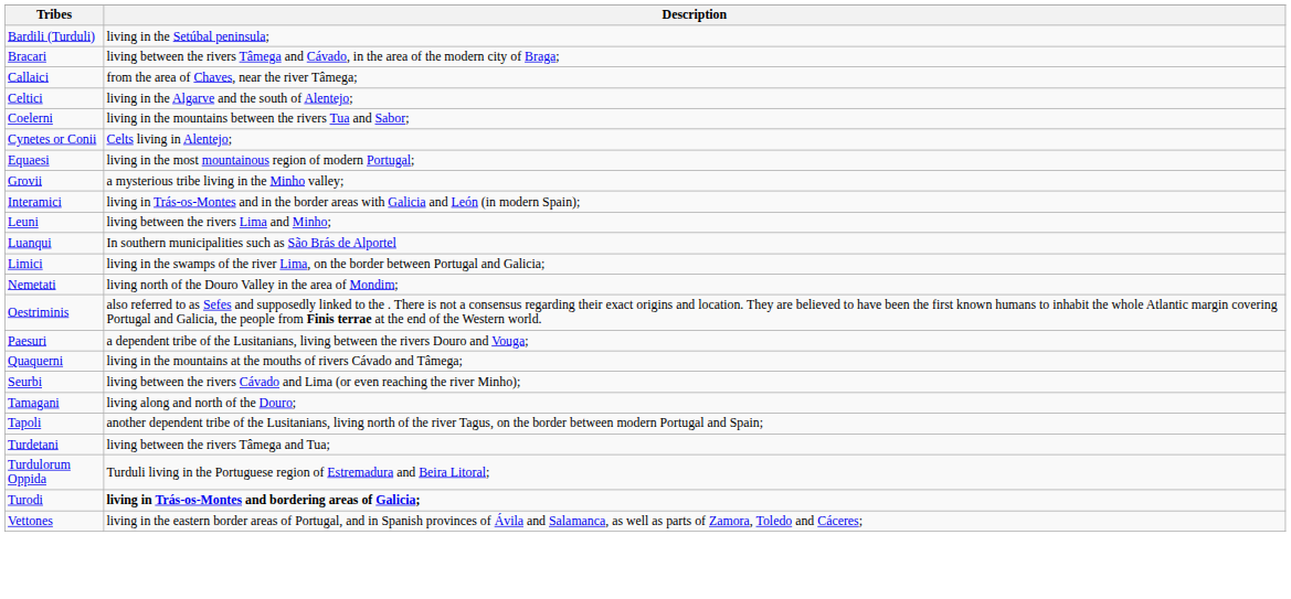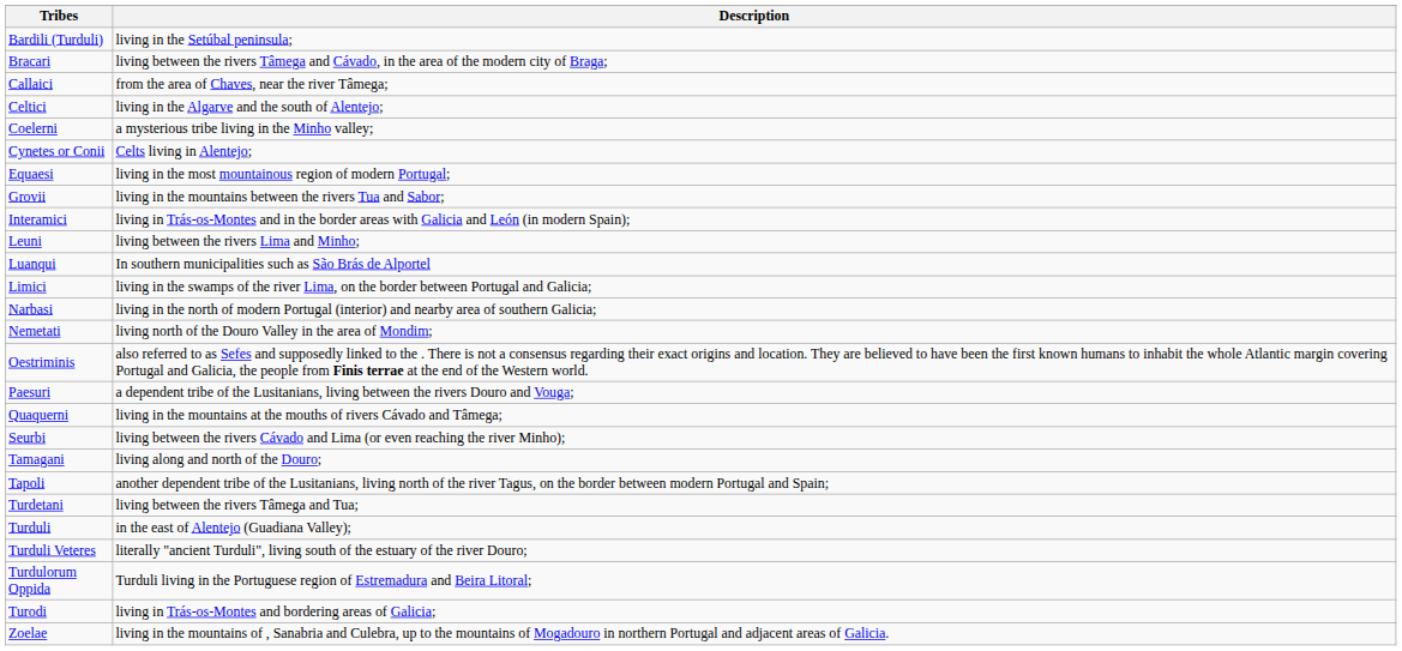 <table class="wikitable">
 <tr>
 </tr>
 <tr>
 <th>Tribes</th>
 <th>Description</th>
 </tr>
 <tr>
 <td><a href='#'>Bardili (Turduli)</a></td>
 <td>living in the <a href='#'>Setúbal peninsula</a>;</td>
 </tr>
 <tr>
 <td><a href='#'>Bracari</a></td>
 <td>living between the rivers <a href='#'>Tâmega</a> and <a href='#'>Cávado</a>, in the area of the modern city of <a href='#'>Braga</a>;</td>
 </tr>
 <tr>
 <td><a href='#'>Callaici</a></td>
 <td>from the area of <a href='#'>Chaves</a>, near the river Tâmega;</td>
 </tr>
 <tr>
 <td><a href='#'>Celtici</a></td>
 <td>living in the <a href='#'>Algarve</a> and the south of <a href='#'>Alentejo</a>;</td>
 </tr>
 <tr>
 <td><a href='#'>Coelerni</a></td>
-<td>living in the mountains between the rivers <a href='#'>Tua</a> and <a href='#'>Sabor</a>;</td>
+<td>a mysterious tribe living in the <a href='#'>Minho</a> valley;</td>
 </tr>
 <tr>
 <td><a href='#'>Cynetes or Conii</a></td>
 <td><a href='#'>Celts</a> living in <a href='#'>Alentejo</a>;</td>
 </tr>
 <tr>
 <td><a href='#'>Equaesi</a></td>
 <td>living in the most <a href='#'>mountainous</a> region of modern <a href='#'>Portugal</a>;</td>
 </tr>
 <tr>
 <td><a href='#'>Grovii</a></td>
-<td>a mysterious tribe living in the <a href='#'>Minho</a> valley;</td>
+<td>living in the mountains between the rivers <a href='#'>Tua</a> and <a href='#'>Sabor</a>;</td>
 </tr>
 <tr>
 <td><a href='#'>Interamici</a></td>
 <td>living in <a href='#'>Trás-os-Montes</a> and in the border areas with <a href='#'>Galicia</a> and <a href='#'>León</a> (in modern Spain);</td>
 </tr>
 <tr>
 <td><a href='#'>Leuni</a></td>
 <td>living between the rivers <a href='#'>Lima</a> and <a href='#'>Minho</a>;</td>
 </tr>
 <tr>
 <td><a href='#'>Luanqui</a></td>
 <td>In southern municipalities such as <a href='#'>São Brás de Alportel</a></td>
 </tr>
 <tr>
 <td><a href='#'>Limici</a></td>
 <td>living in the swamps of the river <a href='#'>Lima</a>, on the border between Portugal and Galicia;</td>
+</tr>
+<tr>
+<td><a href='#'>Narbasi</a></td>
+<td>living in the north of modern Portugal (interior) and nearby area of southern Galicia;</td>
 </tr>
 <tr>
 <td><a href='#'>Nemetati</a></td>
 <td>living north of the Douro Valley in the area of <a href='#'>Mondim</a>;</td>
 </tr>
 <tr>
 <td><a href='#'>Oestriminis</a></td>
 <td>also referred to as <a href='#'>Sefes</a> and supposedly linked to the . There is not a consensus regarding their exact origins and location. They are believed to have been the first known humans to inhabit the whole Atlantic margin covering Portugal and Galicia, the people from <strong>Finis terrae</strong> at the end of the Western world.</td>
 </tr>
 <tr>
 <td><a href='#'>Paesuri</a></td>
 <td>a dependent tribe of the Lusitanians, living between the rivers Douro and <a href='#'>Vouga</a>;</td>
 </tr>
 <tr>
 <td><a href='#'>Quaquerni</a></td>
 <td>living in the mountains at the mouths of rivers Cávado and Tâmega;</td>
 </tr>
 <tr>
 <td><a href='#'>Seurbi</a></td>
 <td>living between the rivers <a href='#'>Cávado</a> and Lima (or even reaching the river Minho);</td>
 </tr>
 <tr>
 <td><a href='#'>Tamagani</a></td>
 <td>living along and north of the <a href='#'>Douro</a>;</td>
 </tr>
 <tr>
 <td><a href='#'>Tapoli</a></td>
 <td>another dependent tribe of the Lusitanians, living north of the river Tagus, on the border between modern Portugal and Spain;</td>
 </tr>
 <tr>
 <td><a href='#'>Turdetani</a></td>
 <td>living between the rivers Tâmega and Tua;</td>
 </tr>
 <tr>
+<td><a href='#'>Turduli</a></td>
+<td>in the east of <a href='#'>Alentejo</a> (Guadiana Valley);</td>
+</tr>
+<tr>
+<td><a href='#'>Turduli Veteres</a></td>
+<td>literally "ancient Turduli", living south of the estuary of the river Douro;</td>
+</tr>
+<tr>
 <td><a href='#'>Turdulorum Oppida</a></td>
 <td>Turduli living in the Portuguese region of <a href='#'>Estremadura</a> and <a href='#'>Beira Litoral</a>;</td>
 </tr>
 <tr>
 <td><a href='#'>Turodi</a></td>
-<td><strong>living in <a href='#'>Trás-os-Montes</a> and bordering areas of <a href='#'>Galicia</a>;</strong></td>
+<td>living in <a href='#'>Trás-os-Montes</a> and bordering areas of <a href='#'>Galicia</a>;</td>
 </tr>
 <tr>
-<td><a href='#'>Vettones</a></td>
-<td>living in the eastern border areas of Portugal, and in Spanish provinces of <a href='#'>Ávila</a> and <a href='#'>Salamanca</a>, as well as parts of <a href='#'>Zamora</a>, <a href='#'>Toledo</a> and <a href='#'>Cáceres</a>;</td>
+<td><a href='#'>Zoelae</a></td>
+<td>living in the mountains of , Sanabria and Culebra, up to the mountains of <a href='#'>Mogadouro</a> in northern Portugal and adjacent areas of <a href='#'>Galicia</a>.</td>
 </tr>
 </table>
